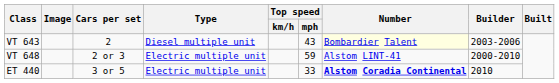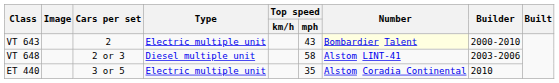 <table class="wikitable">
 <tr style="background:#f9f9f9;">
 <th rowspan="2">Class</th>
 <th rowspan="2">Image</th>
 <th rowspan="2">Cars per set</th>
 <th rowspan="2">Type</th>
 <th colspan="2">Top speed</th>
 <th rowspan="2">Number</th>
 <th rowspan="2">Builder</th>
 <th rowspan="2">Built</th>
 </tr>
 <tr style="background:#f9f9f9;">
 <th>km/h</th>
 <th>mph</th>
 </tr>
 <tr>
 <td>VT 643</td>
 <td></td>
 <td align=center>2</td>
-<td><a href='#'>Diesel multiple unit</a></td>
+<td><a href='#'>Electric multiple unit</a></td>
 <td></td>
 <td align=center>43</td>
 <td style="background: lightyellow;"><a href='#'>Bombardier</a> <a href='#'>Talent</a></td>
-<td>2003-2006</td>
+<td>2000-2010</td>
 </tr>
 <tr>
 <td>VT 648</td>
 <td></td>
 <td align=center>2 or 3</td>
-<td><a href='#'>Electric multiple unit</a></td>
+<td><a href='#'>Diesel multiple unit</a></td>
 <td></td>
-<td align=center>59</td>
+<td align=center>58</td>
 <td><a href='#'>Alstom</a> <a href='#'>LINT-41</a></td>
-<td>2000-2010</td>
+<td>2003-2006</td>
 </tr>
 <tr>
 <td>ET 440</td>
 <td></td>
 <td align=center>3 or 5</td>
 <td><a href='#'>Electric multiple unit</a></td>
 <td></td>
-<td align=center>33</td>
-<td><strong><a href='#'>Alstom</a> <a href='#'>Coradia Continental</a></strong></td>
+<td align=center>35</td>
+<td><a href='#'>Alstom</a> <a href='#'>Coradia Continental</a></td>
 <td>2010</td>
 </tr>
 </table>
